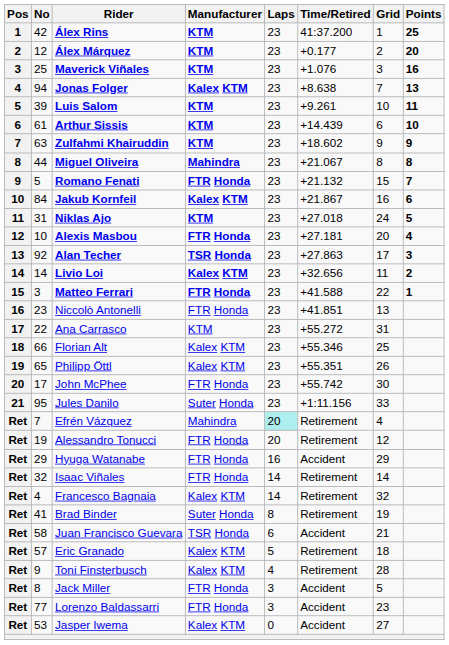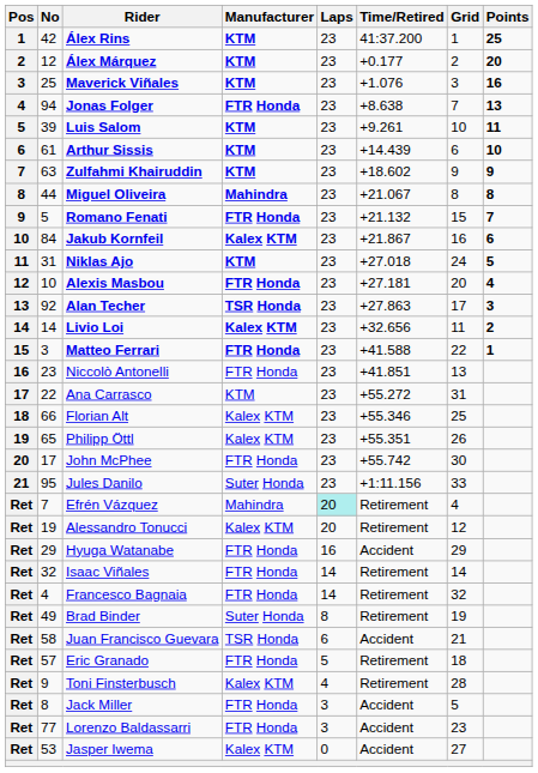 <table class="wikitable" style="font-size: 95%;">
 <tr>
 <th>Pos</th>
 <th>No</th>
 <th>Rider</th>
 <th>Manufacturer</th>
 <th>Laps</th>
 <th>Time/Retired</th>
 <th>Grid</th>
 <th>Points</th>
 </tr>
 <tr>
 <th>1</th>
 <td>42</td>
 <td> <strong><a href='#'>Álex Rins</a></strong></td>
 <td><strong><a href='#'>KTM</a></strong></td>
 <td>23</td>
 <td>41:37.200</td>
 <td>1</td>
 <td><strong>25</strong></td>
 </tr>
 <tr>
 <th>2</th>
 <td>12</td>
 <td> <strong><a href='#'>Álex Márquez</a></strong></td>
 <td><strong><a href='#'>KTM</a></strong></td>
 <td>23</td>
 <td>+0.177</td>
 <td>2</td>
 <td><strong>20</strong></td>
 </tr>
 <tr>
 <th>3</th>
 <td>25</td>
 <td> <strong><a href='#'>Maverick Viñales</a></strong></td>
 <td><strong><a href='#'>KTM</a></strong></td>
 <td>23</td>
 <td>+1.076</td>
 <td>3</td>
 <td><strong>16</strong></td>
 </tr>
 <tr>
 <th>4</th>
 <td>94</td>
 <td> <strong><a href='#'>Jonas Folger</a></strong></td>
-<td><strong><a href='#'>Kalex</a> <a href='#'>KTM</a></strong></td>
+<td><strong><a href='#'>FTR</a> <a href='#'>Honda</a></strong></td>
 <td>23</td>
 <td>+8.638</td>
 <td>7</td>
 <td><strong>13</strong></td>
 </tr>
 <tr>
 <th>5</th>
 <td>39</td>
 <td> <strong><a href='#'>Luis Salom</a></strong></td>
 <td><strong><a href='#'>KTM</a></strong></td>
 <td>23</td>
 <td>+9.261</td>
 <td>10</td>
 <td><strong>11</strong></td>
 </tr>
 <tr>
 <th>6</th>
 <td>61</td>
 <td> <strong><a href='#'>Arthur Sissis</a></strong></td>
 <td><strong><a href='#'>KTM</a></strong></td>
 <td>23</td>
 <td>+14.439</td>
 <td>6</td>
 <td><strong>10</strong></td>
 </tr>
 <tr>
 <th>7</th>
 <td>63</td>
 <td> <strong><a href='#'>Zulfahmi Khairuddin</a></strong></td>
 <td><strong><a href='#'>KTM</a></strong></td>
 <td>23</td>
 <td>+18.602</td>
 <td>9</td>
 <td><strong>9</strong></td>
 </tr>
 <tr>
 <th>8</th>
 <td>44</td>
 <td> <strong><a href='#'>Miguel Oliveira</a></strong></td>
 <td><strong><a href='#'>Mahindra</a></strong></td>
 <td>23</td>
 <td>+21.067</td>
 <td>8</td>
 <td><strong>8</strong></td>
 </tr>
 <tr>
 <th>9</th>
 <td>5</td>
 <td> <strong><a href='#'>Romano Fenati</a></strong></td>
 <td><strong><a href='#'>FTR</a> <a href='#'>Honda</a></strong></td>
 <td>23</td>
 <td>+21.132</td>
 <td>15</td>
 <td><strong>7</strong></td>
 </tr>
 <tr>
 <th>10</th>
 <td>84</td>
 <td> <strong><a href='#'>Jakub Kornfeil</a></strong></td>
 <td><strong><a href='#'>Kalex</a> <a href='#'>KTM</a></strong></td>
 <td>23</td>
 <td>+21.867</td>
 <td>16</td>
 <td><strong>6</strong></td>
 </tr>
 <tr>
 <th>11</th>
 <td>31</td>
 <td> <strong><a href='#'>Niklas Ajo</a></strong></td>
 <td><strong><a href='#'>KTM</a></strong></td>
 <td>23</td>
 <td>+27.018</td>
 <td>24</td>
 <td><strong>5</strong></td>
 </tr>
 <tr>
 <th>12</th>
 <td>10</td>
 <td> <strong><a href='#'>Alexis Masbou</a></strong></td>
 <td><strong><a href='#'>FTR</a> <a href='#'>Honda</a></strong></td>
 <td>23</td>
 <td>+27.181</td>
 <td>20</td>
 <td><strong>4</strong></td>
 </tr>
 <tr>
 <th>13</th>
 <td>92</td>
 <td> <strong><a href='#'>Alan Techer</a></strong></td>
 <td><strong><a href='#'>TSR</a> <a href='#'>Honda</a></strong></td>
 <td>23</td>
 <td>+27.863</td>
 <td>17</td>
 <td><strong>3</strong></td>
 </tr>
 <tr>
 <th>14</th>
 <td>14</td>
 <td> <strong><a href='#'>Livio Loi</a></strong></td>
 <td><strong><a href='#'>Kalex</a> <a href='#'>KTM</a></strong></td>
 <td>23</td>
 <td>+32.656</td>
 <td>11</td>
 <td><strong>2</strong></td>
 </tr>
 <tr>
 <th>15</th>
 <td>3</td>
 <td> <strong><a href='#'>Matteo Ferrari</a></strong></td>
 <td><strong><a href='#'>FTR</a> <a href='#'>Honda</a></strong></td>
 <td>23</td>
 <td>+41.588</td>
 <td>22</td>
 <td><strong>1</strong></td>
 </tr>
 <tr>
 <th>16</th>
 <td>23</td>
 <td> <a href='#'>Niccolò Antonelli</a></td>
 <td><a href='#'>FTR</a> <a href='#'>Honda</a></td>
 <td>23</td>
 <td>+41.851</td>
 <td>13</td>
 <td></td>
 </tr>
 <tr>
 <th>17</th>
 <td>22</td>
 <td> <a href='#'>Ana Carrasco</a></td>
 <td><a href='#'>KTM</a></td>
 <td>23</td>
 <td>+55.272</td>
 <td>31</td>
 <td></td>
 </tr>
 <tr>
 <th>18</th>
 <td>66</td>
 <td> <a href='#'>Florian Alt</a></td>
 <td><a href='#'>Kalex</a> <a href='#'>KTM</a></td>
 <td>23</td>
 <td>+55.346</td>
 <td>25</td>
 <td></td>
 </tr>
 <tr>
 <th>19</th>
 <td>65</td>
 <td> <a href='#'>Philipp Öttl</a></td>
 <td><a href='#'>Kalex</a> <a href='#'>KTM</a></td>
 <td>23</td>
 <td>+55.351</td>
 <td>26</td>
 <td></td>
 </tr>
 <tr>
 <th>20</th>
 <td>17</td>
 <td> <a href='#'>John McPhee</a></td>
 <td><a href='#'>FTR</a> <a href='#'>Honda</a></td>
 <td>23</td>
 <td>+55.742</td>
 <td>30</td>
 <td></td>
 </tr>
 <tr>
 <th>21</th>
 <td>95</td>
 <td> <a href='#'>Jules Danilo</a></td>
 <td><a href='#'>Suter</a> <a href='#'>Honda</a></td>
 <td>23</td>
 <td>+1:11.156</td>
 <td>33</td>
 <td></td>
 </tr>
 <tr>
 <th>Ret</th>
 <td>7</td>
 <td> <a href='#'>Efrén Vázquez</a></td>
 <td><a href='#'>Mahindra</a></td>
 <td style="background: paleturquoise;">20</td>
 <td>Retirement</td>
 <td>4</td>
 <td></td>
 </tr>
 <tr>
 <th>Ret</th>
 <td>19</td>
 <td> <a href='#'>Alessandro Tonucci</a></td>
-<td><a href='#'>FTR</a> <a href='#'>Honda</a></td>
+<td><a href='#'>Kalex</a> <a href='#'>KTM</a></td>
 <td>20</td>
 <td>Retirement</td>
 <td>12</td>
 <td></td>
 </tr>
 <tr>
 <th>Ret</th>
 <td>29</td>
 <td> <a href='#'>Hyuga Watanabe</a></td>
 <td><a href='#'>FTR</a> <a href='#'>Honda</a></td>
 <td>16</td>
 <td>Accident</td>
 <td>29</td>
 <td></td>
 </tr>
 <tr>
 <th>Ret</th>
 <td>32</td>
 <td> <a href='#'>Isaac Viñales</a></td>
 <td><a href='#'>FTR</a> <a href='#'>Honda</a></td>
 <td>14</td>
 <td>Retirement</td>
 <td>14</td>
 <td></td>
 </tr>
 <tr>
 <th>Ret</th>
 <td>4</td>
 <td> <a href='#'>Francesco Bagnaia</a></td>
-<td><a href='#'>Kalex</a> <a href='#'>KTM</a></td>
+<td><a href='#'>FTR</a> <a href='#'>Honda</a></td>
 <td>14</td>
 <td>Retirement</td>
 <td>32</td>
 <td></td>
 </tr>
 <tr>
 <th>Ret</th>
-<td>41</td>
+<td>49</td>
 <td> <a href='#'>Brad Binder</a></td>
 <td><a href='#'>Suter</a> <a href='#'>Honda</a></td>
 <td>8</td>
 <td>Retirement</td>
 <td>19</td>
 <td></td>
 </tr>
 <tr>
 <th>Ret</th>
 <td>58</td>
 <td> <a href='#'>Juan Francisco Guevara</a></td>
 <td><a href='#'>TSR</a> <a href='#'>Honda</a></td>
 <td>6</td>
 <td>Accident</td>
 <td>21</td>
 <td></td>
 </tr>
 <tr>
 <th>Ret</th>
 <td>57</td>
 <td> <a href='#'>Eric Granado</a></td>
-<td><a href='#'>Kalex</a> <a href='#'>KTM</a></td>
+<td><a href='#'>FTR</a> <a href='#'>Honda</a></td>
 <td>5</td>
 <td>Retirement</td>
 <td>18</td>
 <td></td>
 </tr>
 <tr>
 <th>Ret</th>
 <td>9</td>
 <td> <a href='#'>Toni Finsterbusch</a></td>
 <td><a href='#'>Kalex</a> <a href='#'>KTM</a></td>
 <td>4</td>
 <td>Retirement</td>
 <td>28</td>
 <td></td>
 </tr>
 <tr>
 <th>Ret</th>
 <td>8</td>
 <td> <a href='#'>Jack Miller</a></td>
 <td><a href='#'>FTR</a> <a href='#'>Honda</a></td>
 <td>3</td>
 <td>Accident</td>
 <td>5</td>
 <td></td>
 </tr>
 <tr>
 <th>Ret</th>
 <td>77</td>
 <td> <a href='#'>Lorenzo Baldassarri</a></td>
 <td><a href='#'>FTR</a> <a href='#'>Honda</a></td>
 <td>3</td>
 <td>Accident</td>
 <td>23</td>
 <td></td>
 </tr>
 <tr>
 <th>Ret</th>
 <td>53</td>
 <td> <a href='#'>Jasper Iwema</a></td>
 <td><a href='#'>Kalex</a> <a href='#'>KTM</a></td>
 <td>0</td>
 <td>Accident</td>
 <td>27</td>
 <td></td>
 </tr>
 <tr>
 <th colspan=8></th>
 </tr>
 </table>
